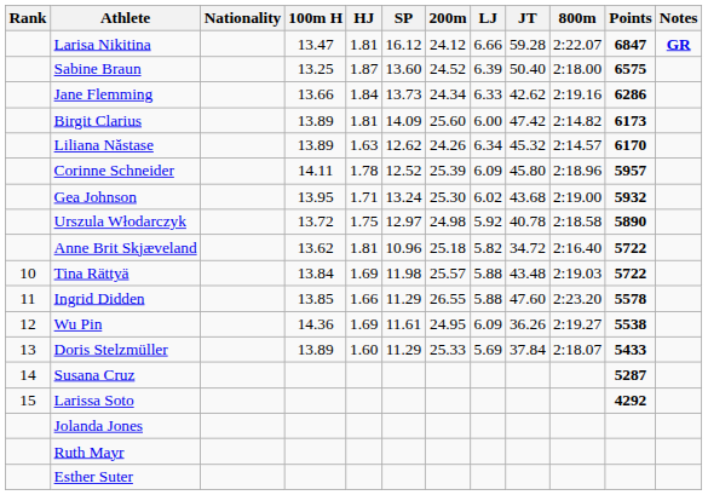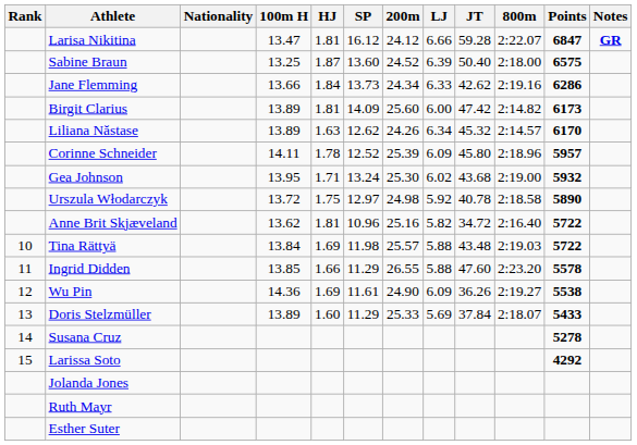 <table class="wikitable sortable" style="text-align:center">
 <tr>
 <th>Rank</th>
 <th>Athlete</th>
 <th>Nationality</th>
 <th>100m H</th>
 <th>HJ</th>
 <th>SP</th>
 <th>200m</th>
 <th>LJ</th>
 <th>JT</th>
 <th>800m</th>
 <th>Points</th>
 <th>Notes</th>
 </tr>
 <tr>
 <td></td>
 <td align=left><a href='#'>Larisa Nikitina</a></td>
 <td align=left></td>
 <td>13.47</td>
 <td>1.81</td>
 <td>16.12</td>
 <td>24.12</td>
 <td>6.66</td>
 <td>59.28</td>
 <td>2:22.07</td>
 <td><strong>6847</strong></td>
 <td><strong><a href='#'>GR</a></strong></td>
 </tr>
 <tr>
 <td></td>
 <td align=left><a href='#'>Sabine Braun</a></td>
 <td align=left></td>
 <td>13.25</td>
 <td>1.87</td>
 <td>13.60</td>
 <td>24.52</td>
 <td>6.39</td>
 <td>50.40</td>
 <td>2:18.00</td>
 <td><strong>6575</strong></td>
 <td></td>
 </tr>
 <tr>
 <td></td>
 <td align=left><a href='#'>Jane Flemming</a></td>
 <td align=left></td>
 <td>13.66</td>
 <td>1.84</td>
 <td>13.73</td>
 <td>24.34</td>
 <td>6.33</td>
 <td>42.62</td>
 <td>2:19.16</td>
 <td><strong>6286</strong></td>
 <td></td>
 </tr>
 <tr>
 <td></td>
 <td align=left><a href='#'>Birgit Clarius</a></td>
 <td align=left></td>
 <td>13.89</td>
 <td>1.81</td>
 <td>14.09</td>
 <td>25.60</td>
 <td>6.00</td>
 <td>47.42</td>
 <td>2:14.82</td>
 <td><strong>6173</strong></td>
 <td></td>
 </tr>
 <tr>
 <td></td>
 <td align=left><a href='#'>Liliana Năstase</a></td>
 <td align=left></td>
 <td>13.89</td>
 <td>1.63</td>
 <td>12.62</td>
 <td>24.26</td>
 <td>6.34</td>
 <td>45.32</td>
 <td>2:14.57</td>
 <td><strong>6170</strong></td>
 <td></td>
 </tr>
 <tr>
 <td></td>
 <td align=left><a href='#'>Corinne Schneider</a></td>
 <td align=left></td>
 <td>14.11</td>
 <td>1.78</td>
 <td>12.52</td>
 <td>25.39</td>
 <td>6.09</td>
 <td>45.80</td>
 <td>2:18.96</td>
 <td><strong>5957</strong></td>
 <td></td>
 </tr>
 <tr>
 <td></td>
 <td align=left><a href='#'>Gea Johnson</a></td>
 <td align=left></td>
 <td>13.95</td>
 <td>1.71</td>
 <td>13.24</td>
 <td>25.30</td>
 <td>6.02</td>
 <td>43.68</td>
 <td>2:19.00</td>
 <td><strong>5932</strong></td>
 <td></td>
 </tr>
 <tr>
 <td></td>
 <td align=left><a href='#'>Urszula Włodarczyk</a></td>
 <td align=left></td>
 <td>13.72</td>
 <td>1.75</td>
 <td>12.97</td>
 <td>24.98</td>
 <td>5.92</td>
 <td>40.78</td>
 <td>2:18.58</td>
 <td><strong>5890</strong></td>
 <td></td>
 </tr>
 <tr>
 <td></td>
 <td align=left><a href='#'>Anne Brit Skjæveland</a></td>
 <td align=left></td>
 <td>13.62</td>
 <td>1.81</td>
 <td>10.96</td>
-<td>25.18</td>
+<td>25.16</td>
 <td>5.82</td>
 <td>34.72</td>
 <td>2:16.40</td>
 <td><strong>5722</strong></td>
 <td></td>
 </tr>
 <tr>
 <td>10</td>
 <td align=left><a href='#'>Tina Rättyä</a></td>
 <td align=left></td>
 <td>13.84</td>
 <td>1.69</td>
 <td>11.98</td>
 <td>25.57</td>
 <td>5.88</td>
 <td>43.48</td>
 <td>2:19.03</td>
 <td><strong>5722</strong></td>
 <td></td>
 </tr>
 <tr>
 <td>11</td>
 <td align=left><a href='#'>Ingrid Didden</a></td>
 <td align=left></td>
 <td>13.85</td>
 <td>1.66</td>
 <td>11.29</td>
 <td>26.55</td>
 <td>5.88</td>
 <td>47.60</td>
 <td>2:23.20</td>
 <td><strong>5578</strong></td>
 <td></td>
 </tr>
 <tr>
 <td>12</td>
 <td align=left><a href='#'>Wu Pin</a></td>
 <td align=left></td>
 <td>14.36</td>
 <td>1.69</td>
 <td>11.61</td>
-<td>24.95</td>
+<td>24.90</td>
 <td>6.09</td>
 <td>36.26</td>
 <td>2:19.27</td>
 <td><strong>5538</strong></td>
 <td></td>
 </tr>
 <tr>
 <td>13</td>
 <td align=left><a href='#'>Doris Stelzmüller</a></td>
 <td align=left></td>
 <td>13.89</td>
 <td>1.60</td>
 <td>11.29</td>
 <td>25.33</td>
 <td>5.69</td>
 <td>37.84</td>
 <td>2:18.07</td>
 <td><strong>5433</strong></td>
 <td></td>
 </tr>
 <tr>
 <td>14</td>
 <td align=left><a href='#'>Susana Cruz</a></td>
 <td align=left></td>
 <td></td>
 <td></td>
 <td></td>
 <td></td>
 <td></td>
 <td></td>
 <td></td>
-<td><strong>5287</strong></td>
+<td><strong>5278</strong></td>
 <td></td>
 </tr>
 <tr>
 <td>15</td>
 <td align=left><a href='#'>Larissa Soto</a></td>
 <td align=left></td>
 <td></td>
 <td></td>
 <td></td>
 <td></td>
 <td></td>
 <td></td>
 <td></td>
 <td><strong>4292</strong></td>
 <td></td>
 </tr>
 <tr>
 <td></td>
 <td align=left><a href='#'>Jolanda Jones</a></td>
 <td align=left></td>
 <td></td>
 <td></td>
 <td></td>
 <td></td>
 <td></td>
 <td></td>
 <td></td>
 <td><strong></strong></td>
 <td></td>
 </tr>
 <tr>
 <td></td>
 <td align=left><a href='#'>Ruth Mayr</a></td>
 <td align=left></td>
 <td></td>
 <td></td>
 <td></td>
 <td></td>
 <td></td>
 <td></td>
 <td></td>
 <td><strong></strong></td>
 <td></td>
 </tr>
 <tr>
 <td></td>
 <td align=left><a href='#'>Esther Suter</a></td>
 <td align=left></td>
 <td></td>
 <td></td>
 <td></td>
 <td></td>
 <td></td>
 <td></td>
 <td></td>
 <td><strong></strong></td>
 <td></td>
 </tr>
 </table>
